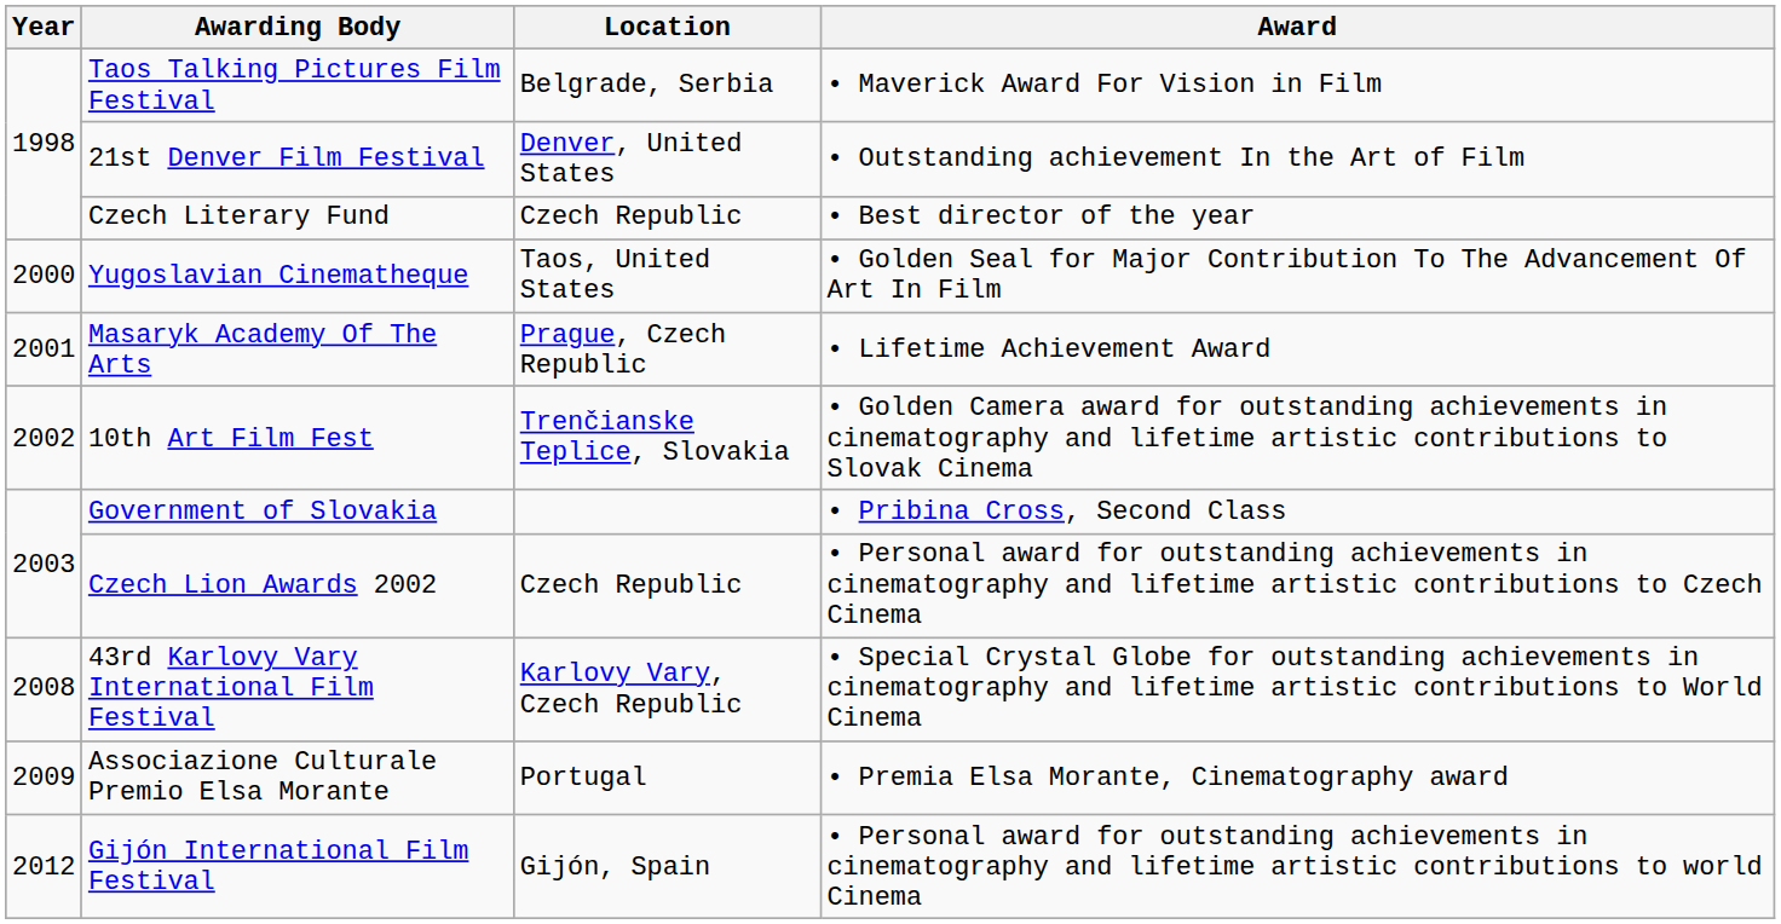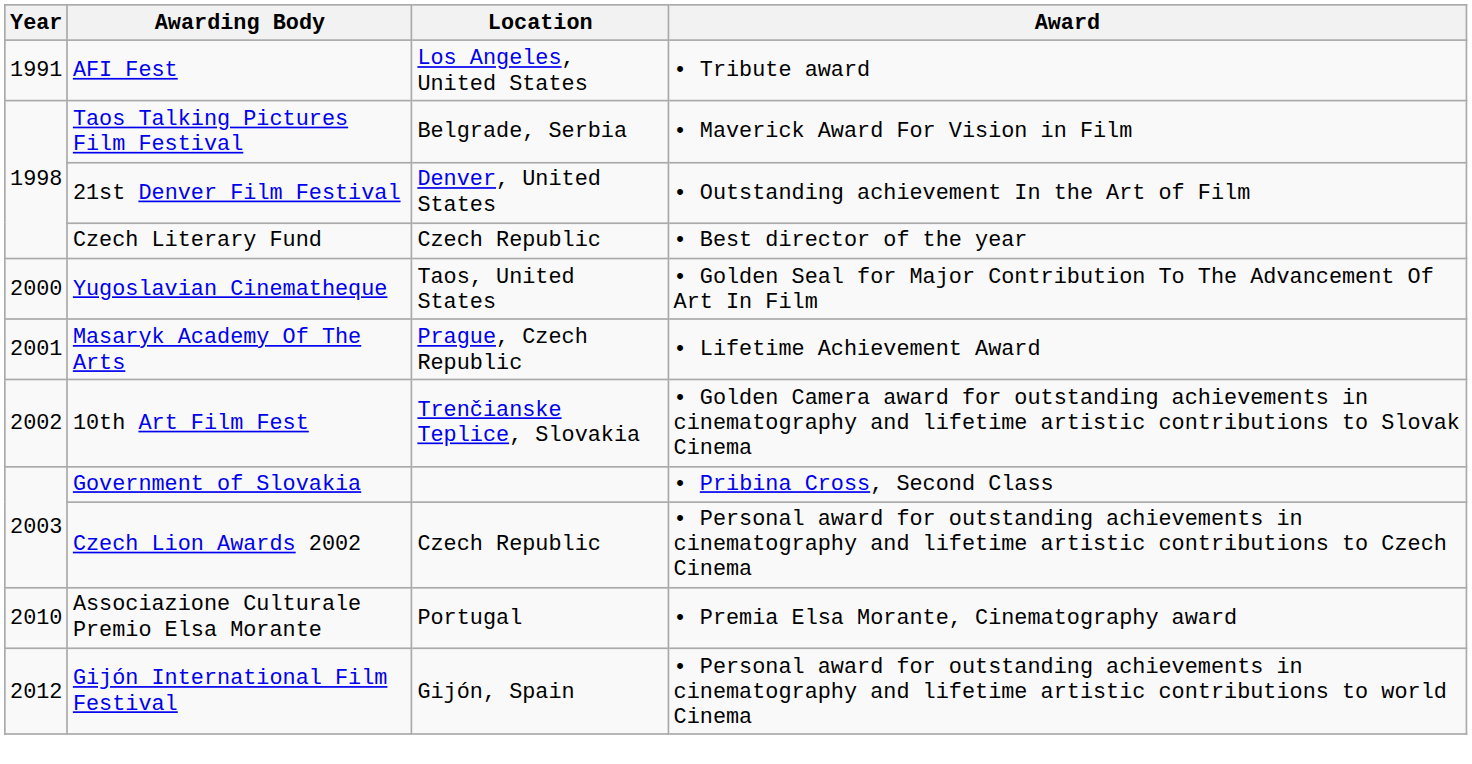 <table class="wikitable">
 <tr>
 <th>Year</th>
 <th>Awarding Body</th>
 <th>Location</th>
 <th>Award</th>
+</tr>
+<tr>
+<td>1991</td>
+<td><a href='#'>AFI Fest</a></td>
+<td><a href='#'>Los Angeles</a>, United States</td>
+<td>• Tribute award</td>
 </tr>
 <tr>
 <td rowspan="3">1998</td>
 <td><a href='#'>Taos Talking Pictures Film Festival</a></td>
 <td>Belgrade, Serbia</td>
 <td>• Maverick Award For Vision in Film</td>
 </tr>
 <tr>
 <td>21st <a href='#'>Denver Film Festival</a></td>
 <td><a href='#'>Denver</a>, United States</td>
 <td>• Outstanding achievement In the Art of Film</td>
 </tr>
 <tr>
 <td>Czech Literary Fund</td>
 <td>Czech Republic</td>
 <td>• Best director of the year</td>
 </tr>
 <tr>
 <td>2000</td>
 <td><a href='#'>Yugoslavian Cinematheque</a></td>
 <td>Taos, United States</td>
 <td>• Golden Seal for Major Contribution To The Advancement Of Art In Film</td>
 </tr>
 <tr>
 <td>2001</td>
 <td><a href='#'>Masaryk Academy Of The Arts</a></td>
 <td><a href='#'>Prague</a>, Czech Republic</td>
 <td>• Lifetime Achievement Award</td>
 </tr>
 <tr>
 <td>2002</td>
 <td>10th <a href='#'>Art Film Fest</a></td>
 <td><a href='#'>Trenčianske Teplice</a>, Slovakia</td>
 <td>• Golden Camera award for outstanding achievements in cinematography and lifetime artistic contributions to Slovak Cinema</td>
 </tr>
 <tr>
 <td rowspan="2">2003</td>
 <td><a href='#'>Government of Slovakia</a></td>
 <td></td>
 <td>• <a href='#'>Pribina Cross</a>, Second Class</td>
 </tr>
 <tr>
 <td><a href='#'>Czech Lion Awards</a> 2002</td>
 <td>Czech Republic</td>
 <td>• Personal award for outstanding achievements in cinematography and lifetime artistic contributions to Czech Cinema</td>
 </tr>
 <tr>
-<td>2008</td>
-<td>43rd <a href='#'>Karlovy Vary International Film Festival</a></td>
-<td><a href='#'>Karlovy Vary</a>, Czech Republic</td>
-<td>• Special Crystal Globe for outstanding achievements in cinematography and lifetime artistic contributions to World Cinema</td>
-</tr>
-<tr>
-<td>2009</td>
+<td>2010</td>
 <td>Associazione Culturale Premio Elsa Morante</td>
 <td>Portugal</td>
 <td>• Premia Elsa Morante, Cinematography award</td>
 </tr>
 <tr>
 <td>2012</td>
 <td><a href='#'>Gijón International Film Festival</a></td>
 <td>Gijón, Spain</td>
 <td>• Personal award for outstanding achievements in cinematography and lifetime artistic contributions to world Cinema</td>
 </tr>
 </table>
